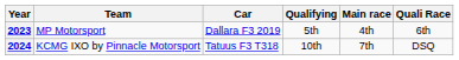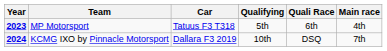 <table class="wikitable" style="text-align:center; font-size:90%;">
 <tr>
 <th>Year</th>
 <th>Team</th>
 <th>Car</th>
 <th>Qualifying</th>
+<th>Quali Race</th>
 <th>Main race</th>
-<th>Quali Race</th>
 </tr>
 <tr>
 <th><a href='#'>2023</a></th>
 <td style="text-align:left;"> <a href='#'>MP Motorsport</a></td>
-<td style="text-align:left;"><a href='#'>Dallara F3 2019</a></td>
+<td style="text-align:left;"><a href='#'>Tatuus F3 T318</a></td>
 <td>5th</td>
+<td>6th</td>
 <td>4th</td>
-<td>6th</td>
 </tr>
 <tr>
 <th><a href='#'>2024</a></th>
 <td style="text-align:left;"> <a href='#'>KCMG</a> IXO by <a href='#'>Pinnacle Motorsport</a></td>
-<td style="text-align:left;"><a href='#'>Tatuus F3 T318</a></td>
+<td style="text-align:left;"><a href='#'>Dallara F3 2019</a></td>
 <td>10th</td>
+<td>DSQ</td>
 <td>7th</td>
-<td>DSQ</td>
 </tr>
 </table>
